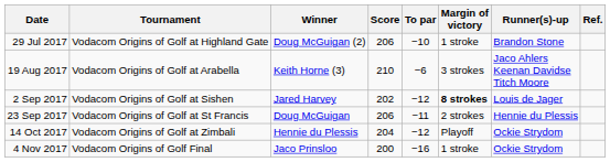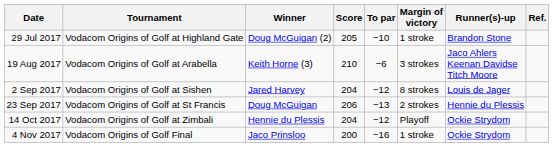 <table class=wikitable style="font-size:95%">
 <tr>
 <th>Date</th>
 <th>Tournament</th>
 <th>Winner</th>
 <th>Score</th>
 <th>To par</th>
 <th>Margin of<br>victory</th>
 <th>Runner(s)-up</th>
 <th>Ref.</th>
 </tr>
 <tr>
 <td align=right>29 Jul 2017</td>
 <td>Vodacom Origins of Golf at Highland Gate</td>
 <td> <a href='#'>Doug McGuigan</a> (2)</td>
-<td align=center>206</td>
+<td align=center>205</td>
 <td align=center>−10</td>
 <td>1 stroke</td>
 <td> <a href='#'>Brandon Stone</a></td>
 <td></td>
 </tr>
 <tr>
 <td align=right>19 Aug 2017</td>
 <td>Vodacom Origins of Golf at Arabella</td>
 <td> <a href='#'>Keith Horne</a> (3)</td>
 <td align=center>210</td>
 <td align=center>−6</td>
 <td>3 strokes</td>
 <td> <a href='#'>Jaco Ahlers</a><br> <a href='#'>Keenan Davidse</a><br> <a href='#'>Titch Moore</a></td>
 <td></td>
 </tr>
 <tr>
 <td align=right>2 Sep 2017</td>
 <td>Vodacom Origins of Golf at Sishen</td>
 <td> <a href='#'>Jared Harvey</a></td>
-<td align=center>202</td>
+<td align=center>204</td>
 <td align=center>−12</td>
-<td><strong>8 strokes</strong></td>
+<td>8 strokes</td>
 <td> <a href='#'>Louis de Jager</a></td>
 <td></td>
 </tr>
 <tr>
 <td align=right>23 Sep 2017</td>
 <td>Vodacom Origins of Golf at St Francis</td>
 <td> <a href='#'>Doug McGuigan</a></td>
 <td align=center>206</td>
-<td align=center>−11</td>
+<td align=center>−13</td>
 <td>2 strokes</td>
 <td> <a href='#'>Hennie du Plessis</a></td>
 <td></td>
 </tr>
 <tr>
 <td align=right>14 Oct 2017</td>
 <td>Vodacom Origins of Golf at Zimbali</td>
 <td> <a href='#'>Hennie du Plessis</a></td>
 <td align=center>204</td>
 <td align=center>−12</td>
 <td>Playoff</td>
 <td> <a href='#'>Ockie Strydom</a></td>
 <td></td>
 </tr>
 <tr>
 <td align=right>4 Nov 2017</td>
 <td>Vodacom Origins of Golf Final</td>
 <td> <a href='#'>Jaco Prinsloo</a></td>
 <td align=center>200</td>
 <td align=center>−16</td>
 <td>1 stroke</td>
 <td> <a href='#'>Ockie Strydom</a></td>
 <td></td>
 </tr>
 </table>
